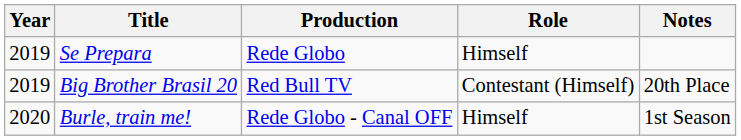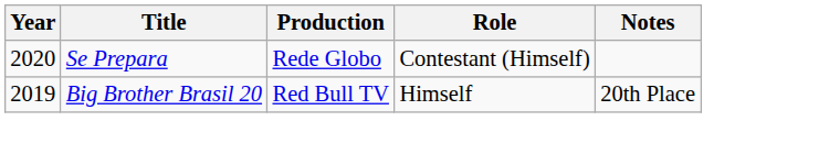 <table class="wikitable">
 <tr>
 <th>Year</th>
 <th>Title</th>
 <th>Production</th>
 <th>Role</th>
 <th>Notes</th>
 </tr>
 <tr>
-<td>2019</td>
+<td>2020</td>
 <td><em><a href='#'>Se Prepara</a></em></td>
 <td><a href='#'>Rede Globo</a></td>
-<td>Himself</td>
+<td>Contestant (Himself)</td>
 <td></td>
 </tr>
 <tr>
 <td>2019</td>
 <td><em><a href='#'>Big Brother Brasil 20</a></em></td>
 <td><a href='#'>Red Bull TV</a></td>
-<td>Contestant (Himself)</td>
+<td>Himself</td>
 <td>20th Place</td>
 </tr>
-<tr>
-<td>2020</td>
-<td><em><a href='#'>Burle, train me!</a></em></td>
-<td><a href='#'>Rede Globo</a> - <a href='#'>Canal OFF</a></td>
-<td>Himself</td>
-<td>1st Season</td>
-</tr>
 </table>
